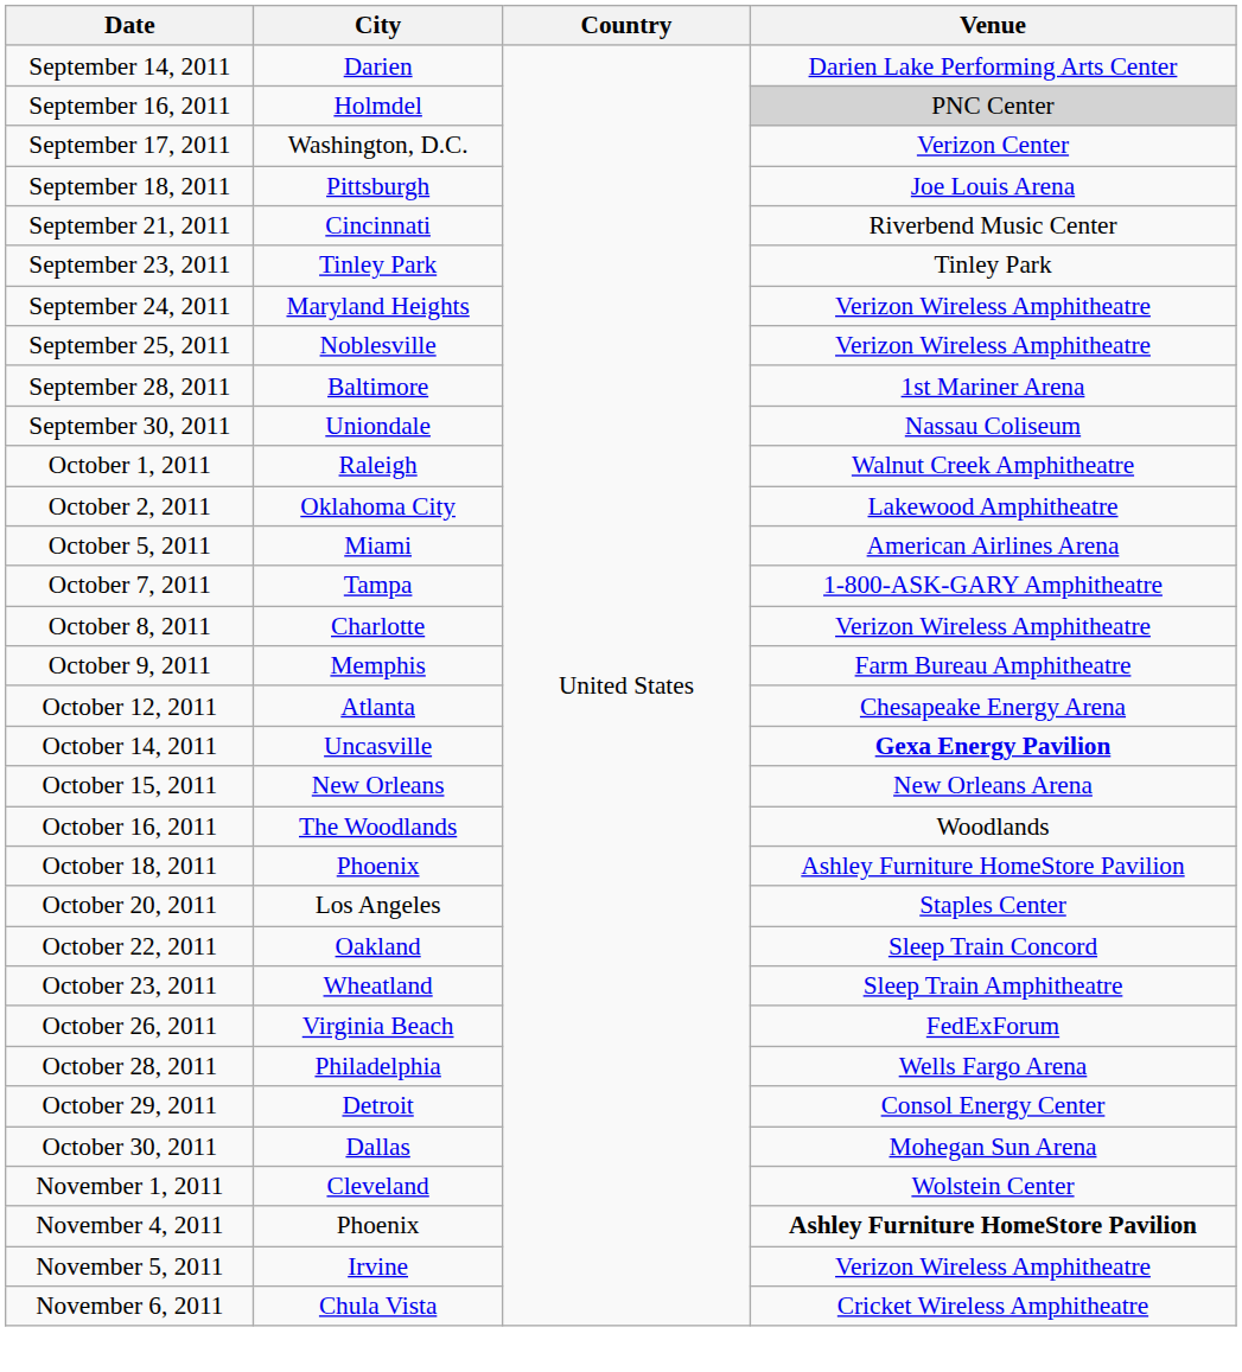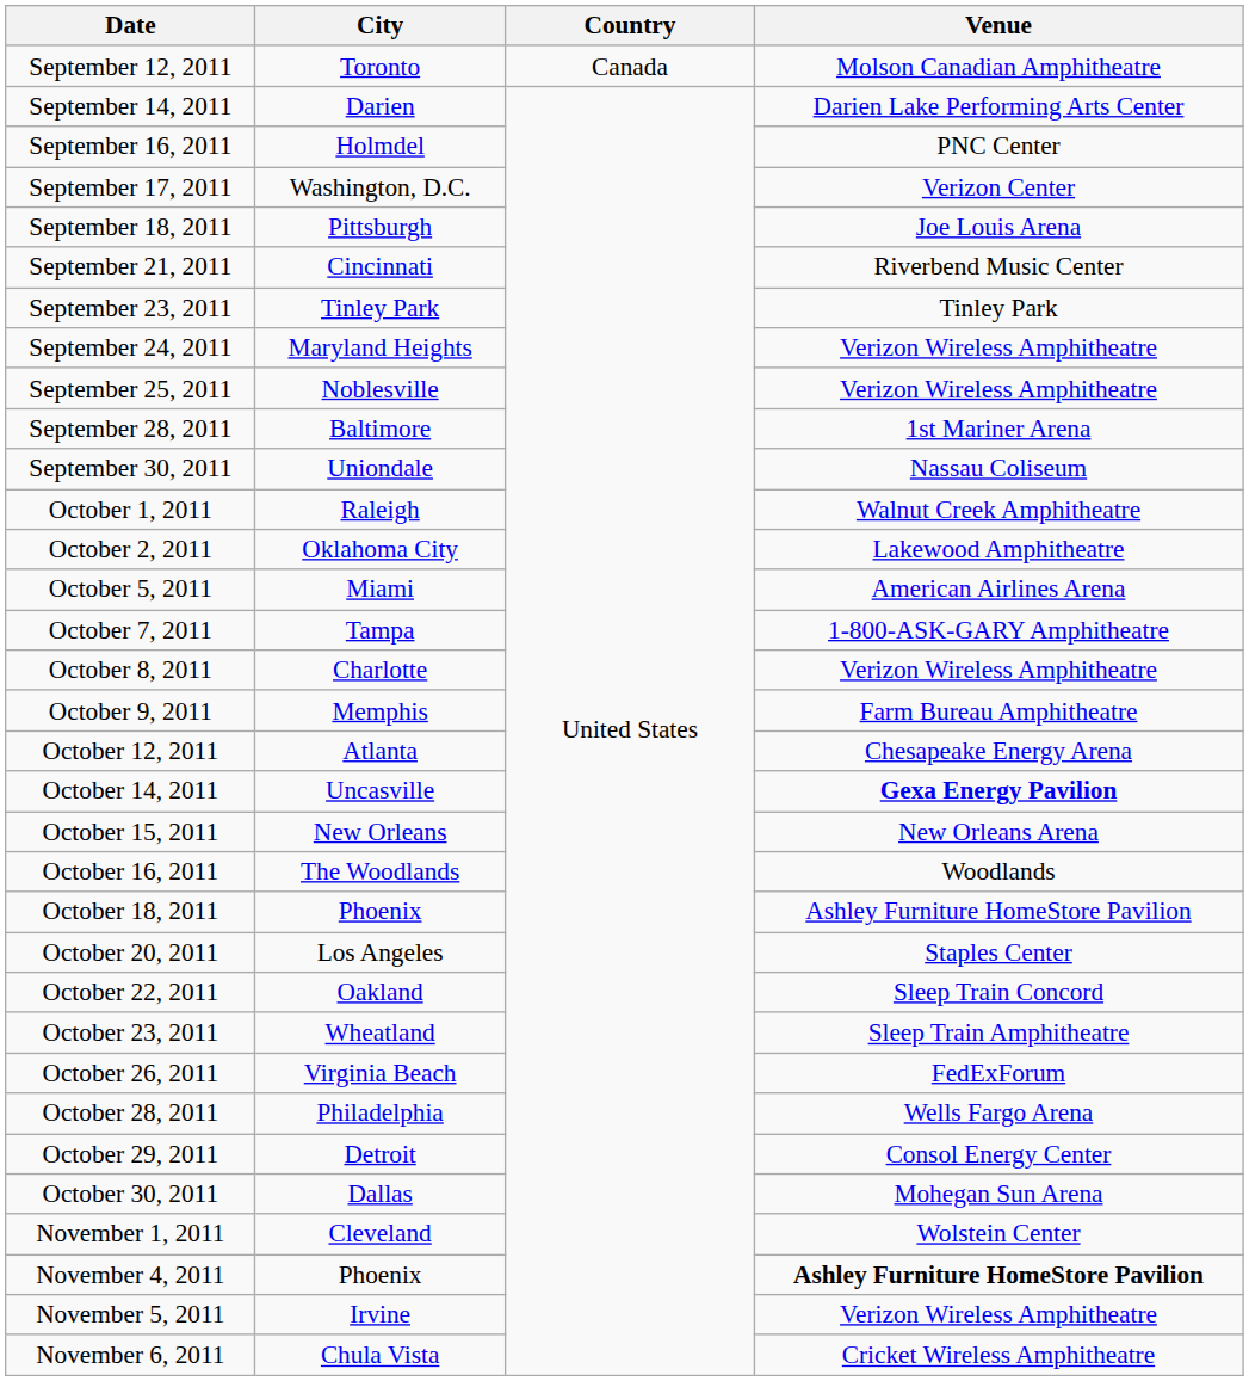 <table class="wikitable" style="text-align:center;">
 <tr>
 <th width="150">Date</th>
 <th width="150">City</th>
 <th width="150">Country</th>
 <th width="300">Venue</th>
+</tr>
+<tr>
+<td>September 12, 2011</td>
+<td><a href='#'>Toronto</a></td>
+<td>Canada</td>
+<td><a href='#'>Molson Canadian Amphitheatre</a></td>
 </tr>
 <tr>
 <td>September 14, 2011</td>
 <td><a href='#'>Darien</a></td>
 <td rowspan="32">United States</td>
 <td><a href='#'>Darien Lake Performing Arts Center</a></td>
 </tr>
 <tr>
 <td>September 16, 2011</td>
 <td><a href='#'>Holmdel</a></td>
-<td style="background: lightgrey;">PNC Center</td>
+<td>PNC Center</td>
 </tr>
 <tr>
 <td>September 17, 2011</td>
 <td>Washington, D.C.</td>
 <td><a href='#'>Verizon Center</a></td>
 </tr>
 <tr>
 <td>September 18, 2011</td>
 <td><a href='#'>Pittsburgh</a></td>
 <td><a href='#'>Joe Louis Arena</a></td>
 </tr>
 <tr>
 <td>September 21, 2011</td>
 <td><a href='#'>Cincinnati</a></td>
 <td>Riverbend Music Center</td>
 </tr>
 <tr>
 <td>September 23, 2011</td>
 <td><a href='#'>Tinley Park</a></td>
 <td>Tinley Park</td>
 </tr>
 <tr>
 <td>September 24, 2011</td>
 <td><a href='#'>Maryland Heights</a></td>
 <td><a href='#'>Verizon Wireless Amphitheatre</a></td>
 </tr>
 <tr>
 <td>September 25, 2011</td>
 <td><a href='#'>Noblesville</a></td>
 <td><a href='#'>Verizon Wireless Amphitheatre</a></td>
 </tr>
 <tr>
 <td>September 28, 2011</td>
 <td><a href='#'>Baltimore</a></td>
 <td><a href='#'>1st Mariner Arena</a></td>
 </tr>
 <tr>
 <td>September 30, 2011</td>
 <td><a href='#'>Uniondale</a></td>
 <td><a href='#'>Nassau Coliseum</a></td>
 </tr>
 <tr>
 <td>October 1, 2011</td>
 <td><a href='#'>Raleigh</a></td>
 <td><a href='#'>Walnut Creek Amphitheatre</a></td>
 </tr>
 <tr>
 <td>October 2, 2011</td>
 <td><a href='#'>Oklahoma City</a></td>
 <td><a href='#'>Lakewood Amphitheatre</a></td>
 </tr>
 <tr>
 <td>October 5, 2011</td>
 <td><a href='#'>Miami</a></td>
 <td><a href='#'>American Airlines Arena</a></td>
 </tr>
 <tr>
 <td>October 7, 2011</td>
 <td><a href='#'>Tampa</a></td>
 <td><a href='#'>1-800-ASK-GARY Amphitheatre</a></td>
 </tr>
 <tr>
 <td>October 8, 2011</td>
 <td><a href='#'>Charlotte</a></td>
 <td><a href='#'>Verizon Wireless Amphitheatre</a></td>
 </tr>
 <tr>
 <td>October 9, 2011</td>
 <td><a href='#'>Memphis</a></td>
 <td><a href='#'>Farm Bureau Amphitheatre</a></td>
 </tr>
 <tr>
 <td>October 12, 2011</td>
 <td><a href='#'>Atlanta</a></td>
 <td><a href='#'>Chesapeake Energy Arena</a></td>
 </tr>
 <tr>
 <td>October 14, 2011</td>
 <td><a href='#'>Uncasville</a></td>
 <td><strong><a href='#'>Gexa Energy Pavilion</a></strong></td>
 </tr>
 <tr>
 <td>October 15, 2011</td>
 <td><a href='#'>New Orleans</a></td>
 <td><a href='#'>New Orleans Arena</a></td>
 </tr>
 <tr>
 <td>October 16, 2011</td>
 <td><a href='#'>The Woodlands</a></td>
 <td>Woodlands</td>
 </tr>
 <tr>
 <td>October 18, 2011</td>
 <td><a href='#'>Phoenix</a></td>
 <td><a href='#'>Ashley Furniture HomeStore Pavilion</a></td>
 </tr>
 <tr>
 <td>October 20, 2011</td>
 <td>Los Angeles</td>
 <td><a href='#'>Staples Center</a></td>
 </tr>
 <tr>
 <td>October 22, 2011</td>
 <td><a href='#'>Oakland</a></td>
 <td><a href='#'>Sleep Train Concord</a></td>
 </tr>
 <tr>
 <td>October 23, 2011</td>
 <td><a href='#'>Wheatland</a></td>
 <td><a href='#'>Sleep Train Amphitheatre</a></td>
 </tr>
 <tr>
 <td>October 26, 2011</td>
 <td><a href='#'>Virginia Beach</a></td>
 <td><a href='#'>FedExForum</a></td>
 </tr>
 <tr>
 <td>October 28, 2011</td>
 <td><a href='#'>Philadelphia</a></td>
 <td><a href='#'>Wells Fargo Arena</a></td>
 </tr>
 <tr>
 <td>October 29, 2011</td>
 <td><a href='#'>Detroit</a></td>
 <td><a href='#'>Consol Energy Center</a></td>
 </tr>
 <tr>
 <td>October 30, 2011</td>
 <td><a href='#'>Dallas</a></td>
 <td><a href='#'>Mohegan Sun Arena</a></td>
 </tr>
 <tr>
 <td>November 1, 2011</td>
 <td><a href='#'>Cleveland</a></td>
 <td><a href='#'>Wolstein Center</a></td>
 </tr>
 <tr>
 <td>November 4, 2011</td>
 <td>Phoenix</td>
 <td><strong>Ashley Furniture HomeStore Pavilion</strong></td>
 </tr>
 <tr>
 <td>November 5, 2011</td>
 <td><a href='#'>Irvine</a></td>
 <td><a href='#'>Verizon Wireless Amphitheatre</a></td>
 </tr>
 <tr>
 <td>November 6, 2011</td>
 <td><a href='#'>Chula Vista</a></td>
 <td><a href='#'>Cricket Wireless Amphitheatre</a></td>
 </tr>
 </table>
